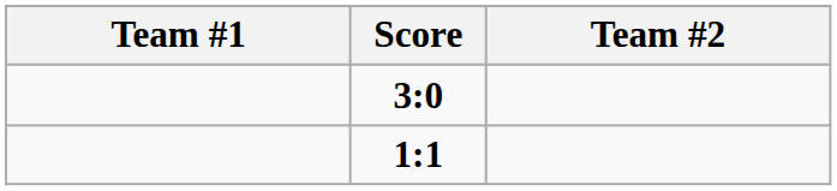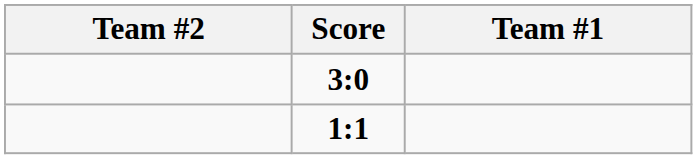 <table class="wikitable" style="text-align:center;">
 <tr>
+<th width=140>Team #2</th>
+<th width=50>Score</th>
 <th width=140>Team #1</th>
-<th width=50>Score</th>
-<th width=140>Team #2</th>
 </tr>
 <tr>
+<td style="text-align:left;"></td>
+<td><strong>3:0</strong></td>
 <td style="text-align:right;"></td>
-<td><strong>3:0</strong></td>
-<td style="text-align:left;"></td>
 </tr>
 <tr>
+<td style="text-align:left;"></td>
+<td><strong>1:1</strong></td>
 <td style="text-align:right;"></td>
-<td><strong>1:1</strong></td>
-<td style="text-align:left;"></td>
 </tr>
 </table>
